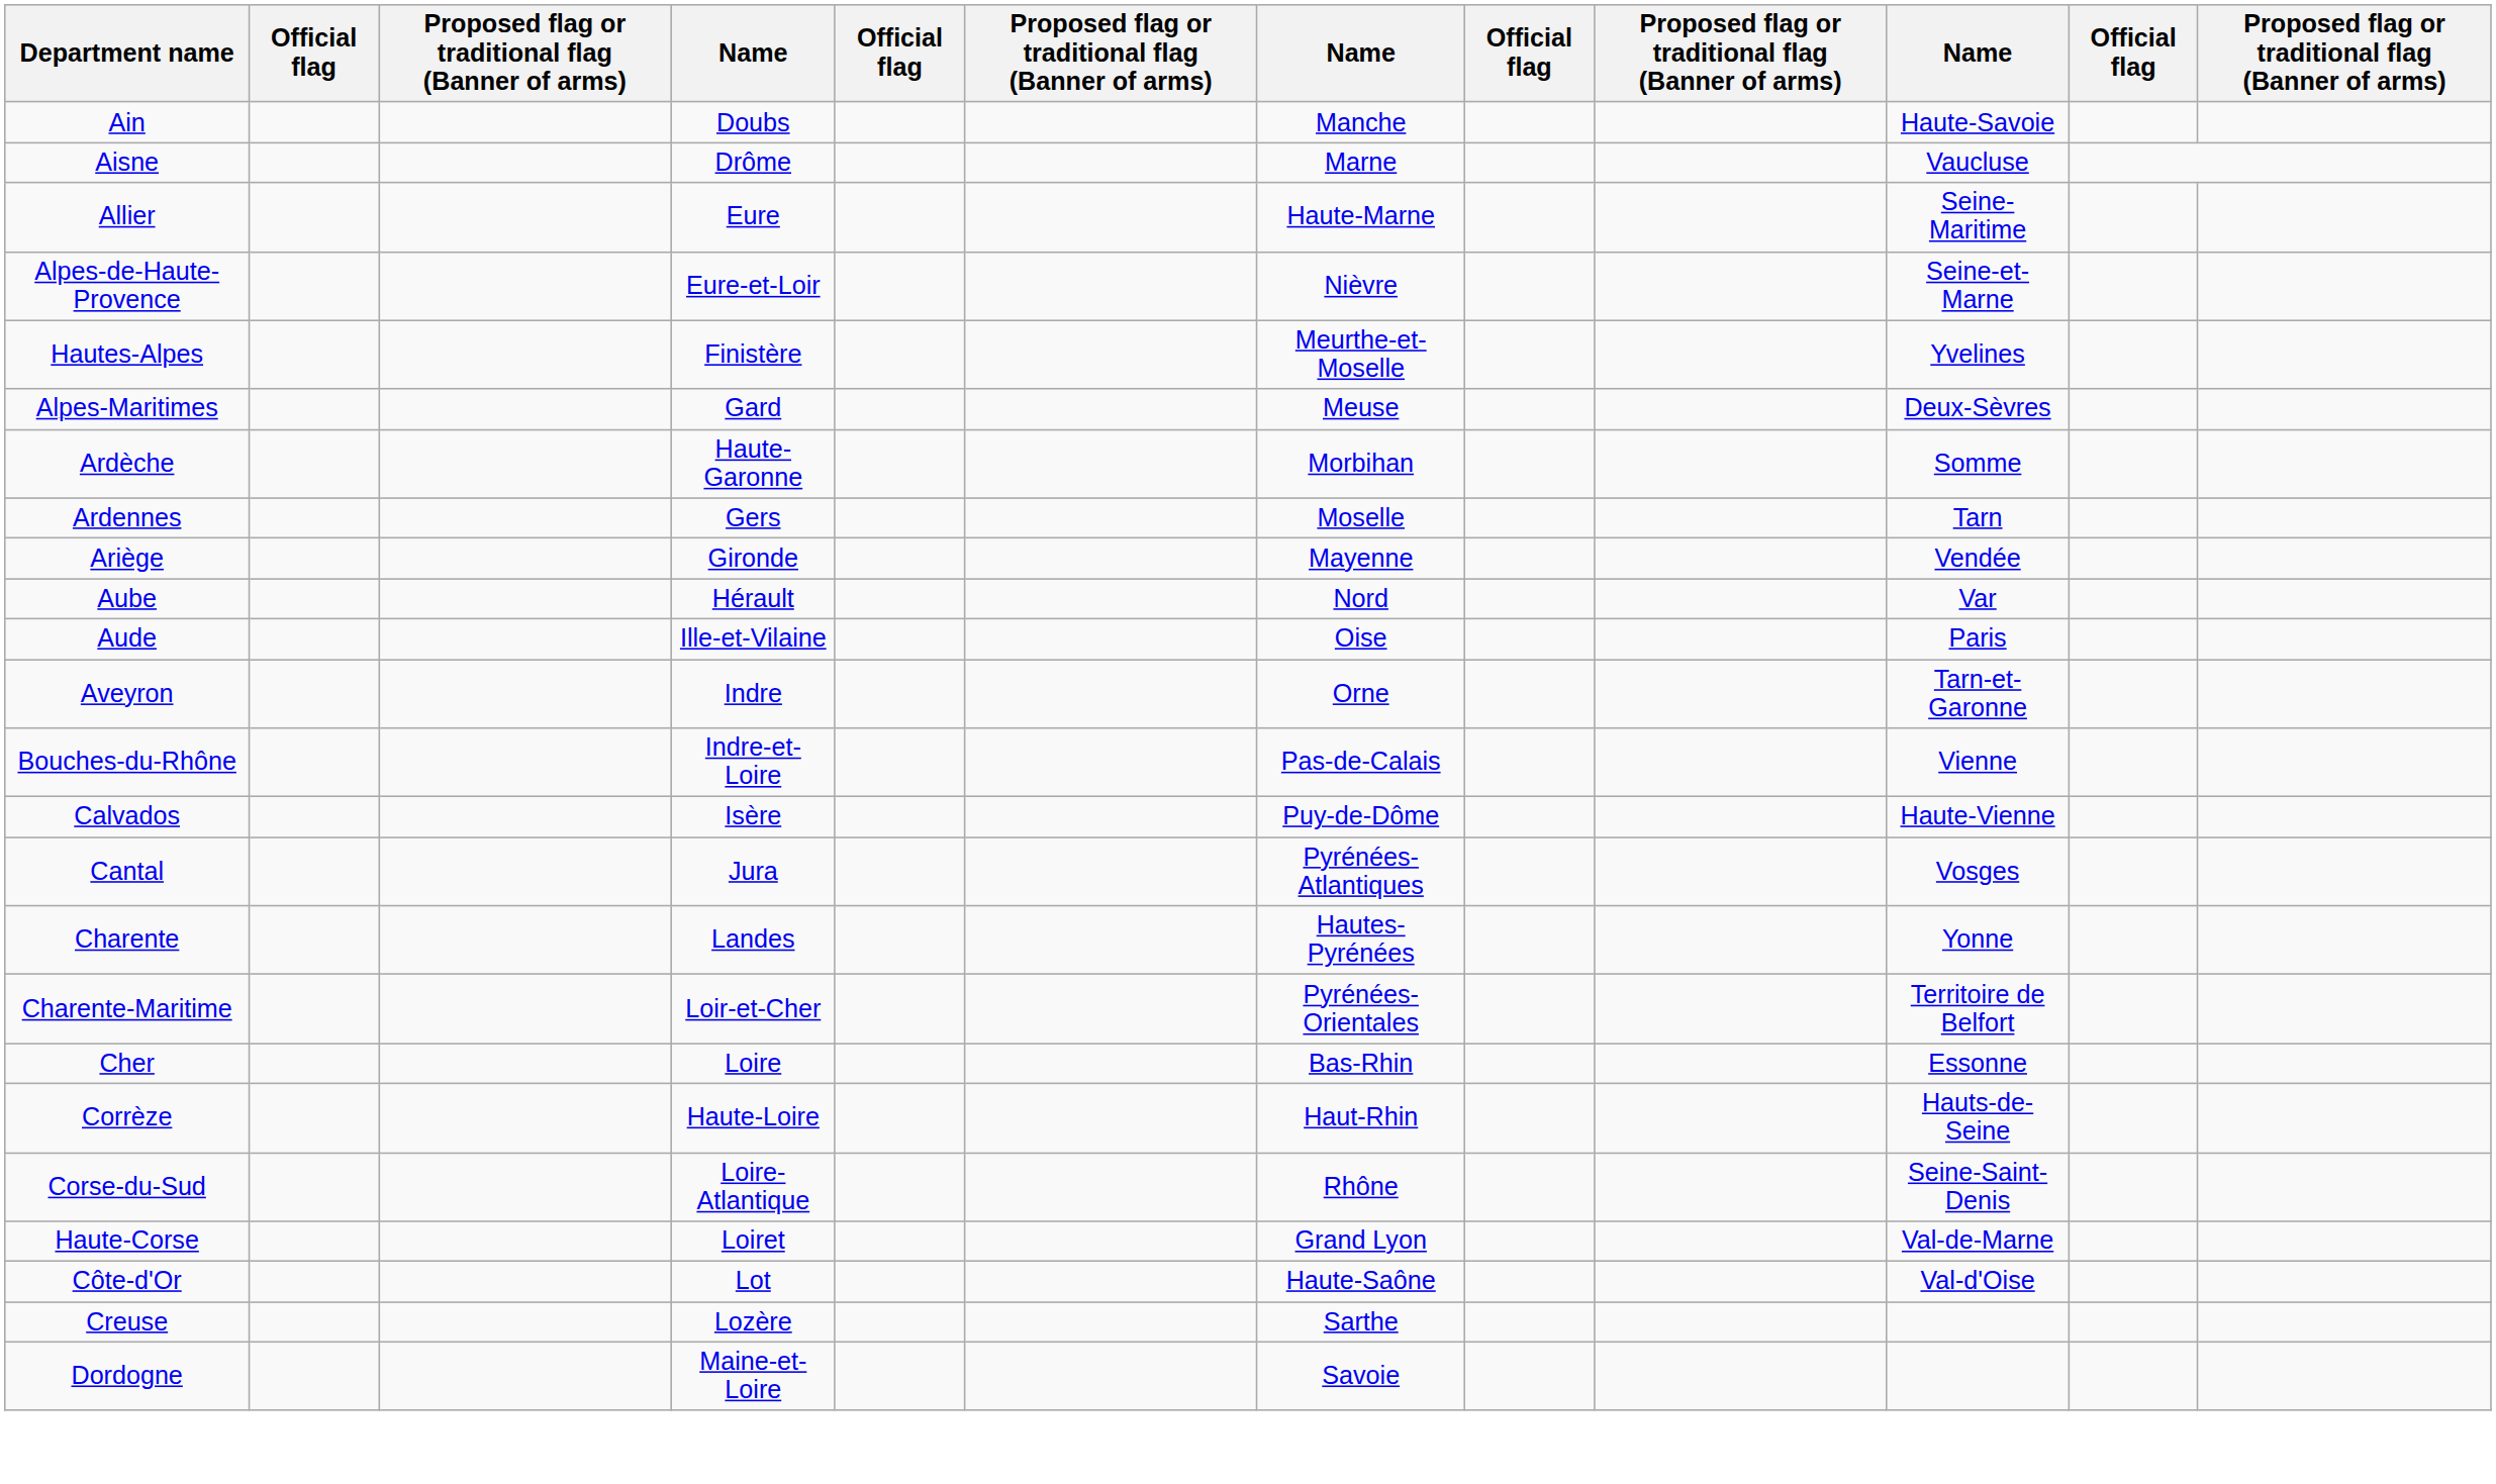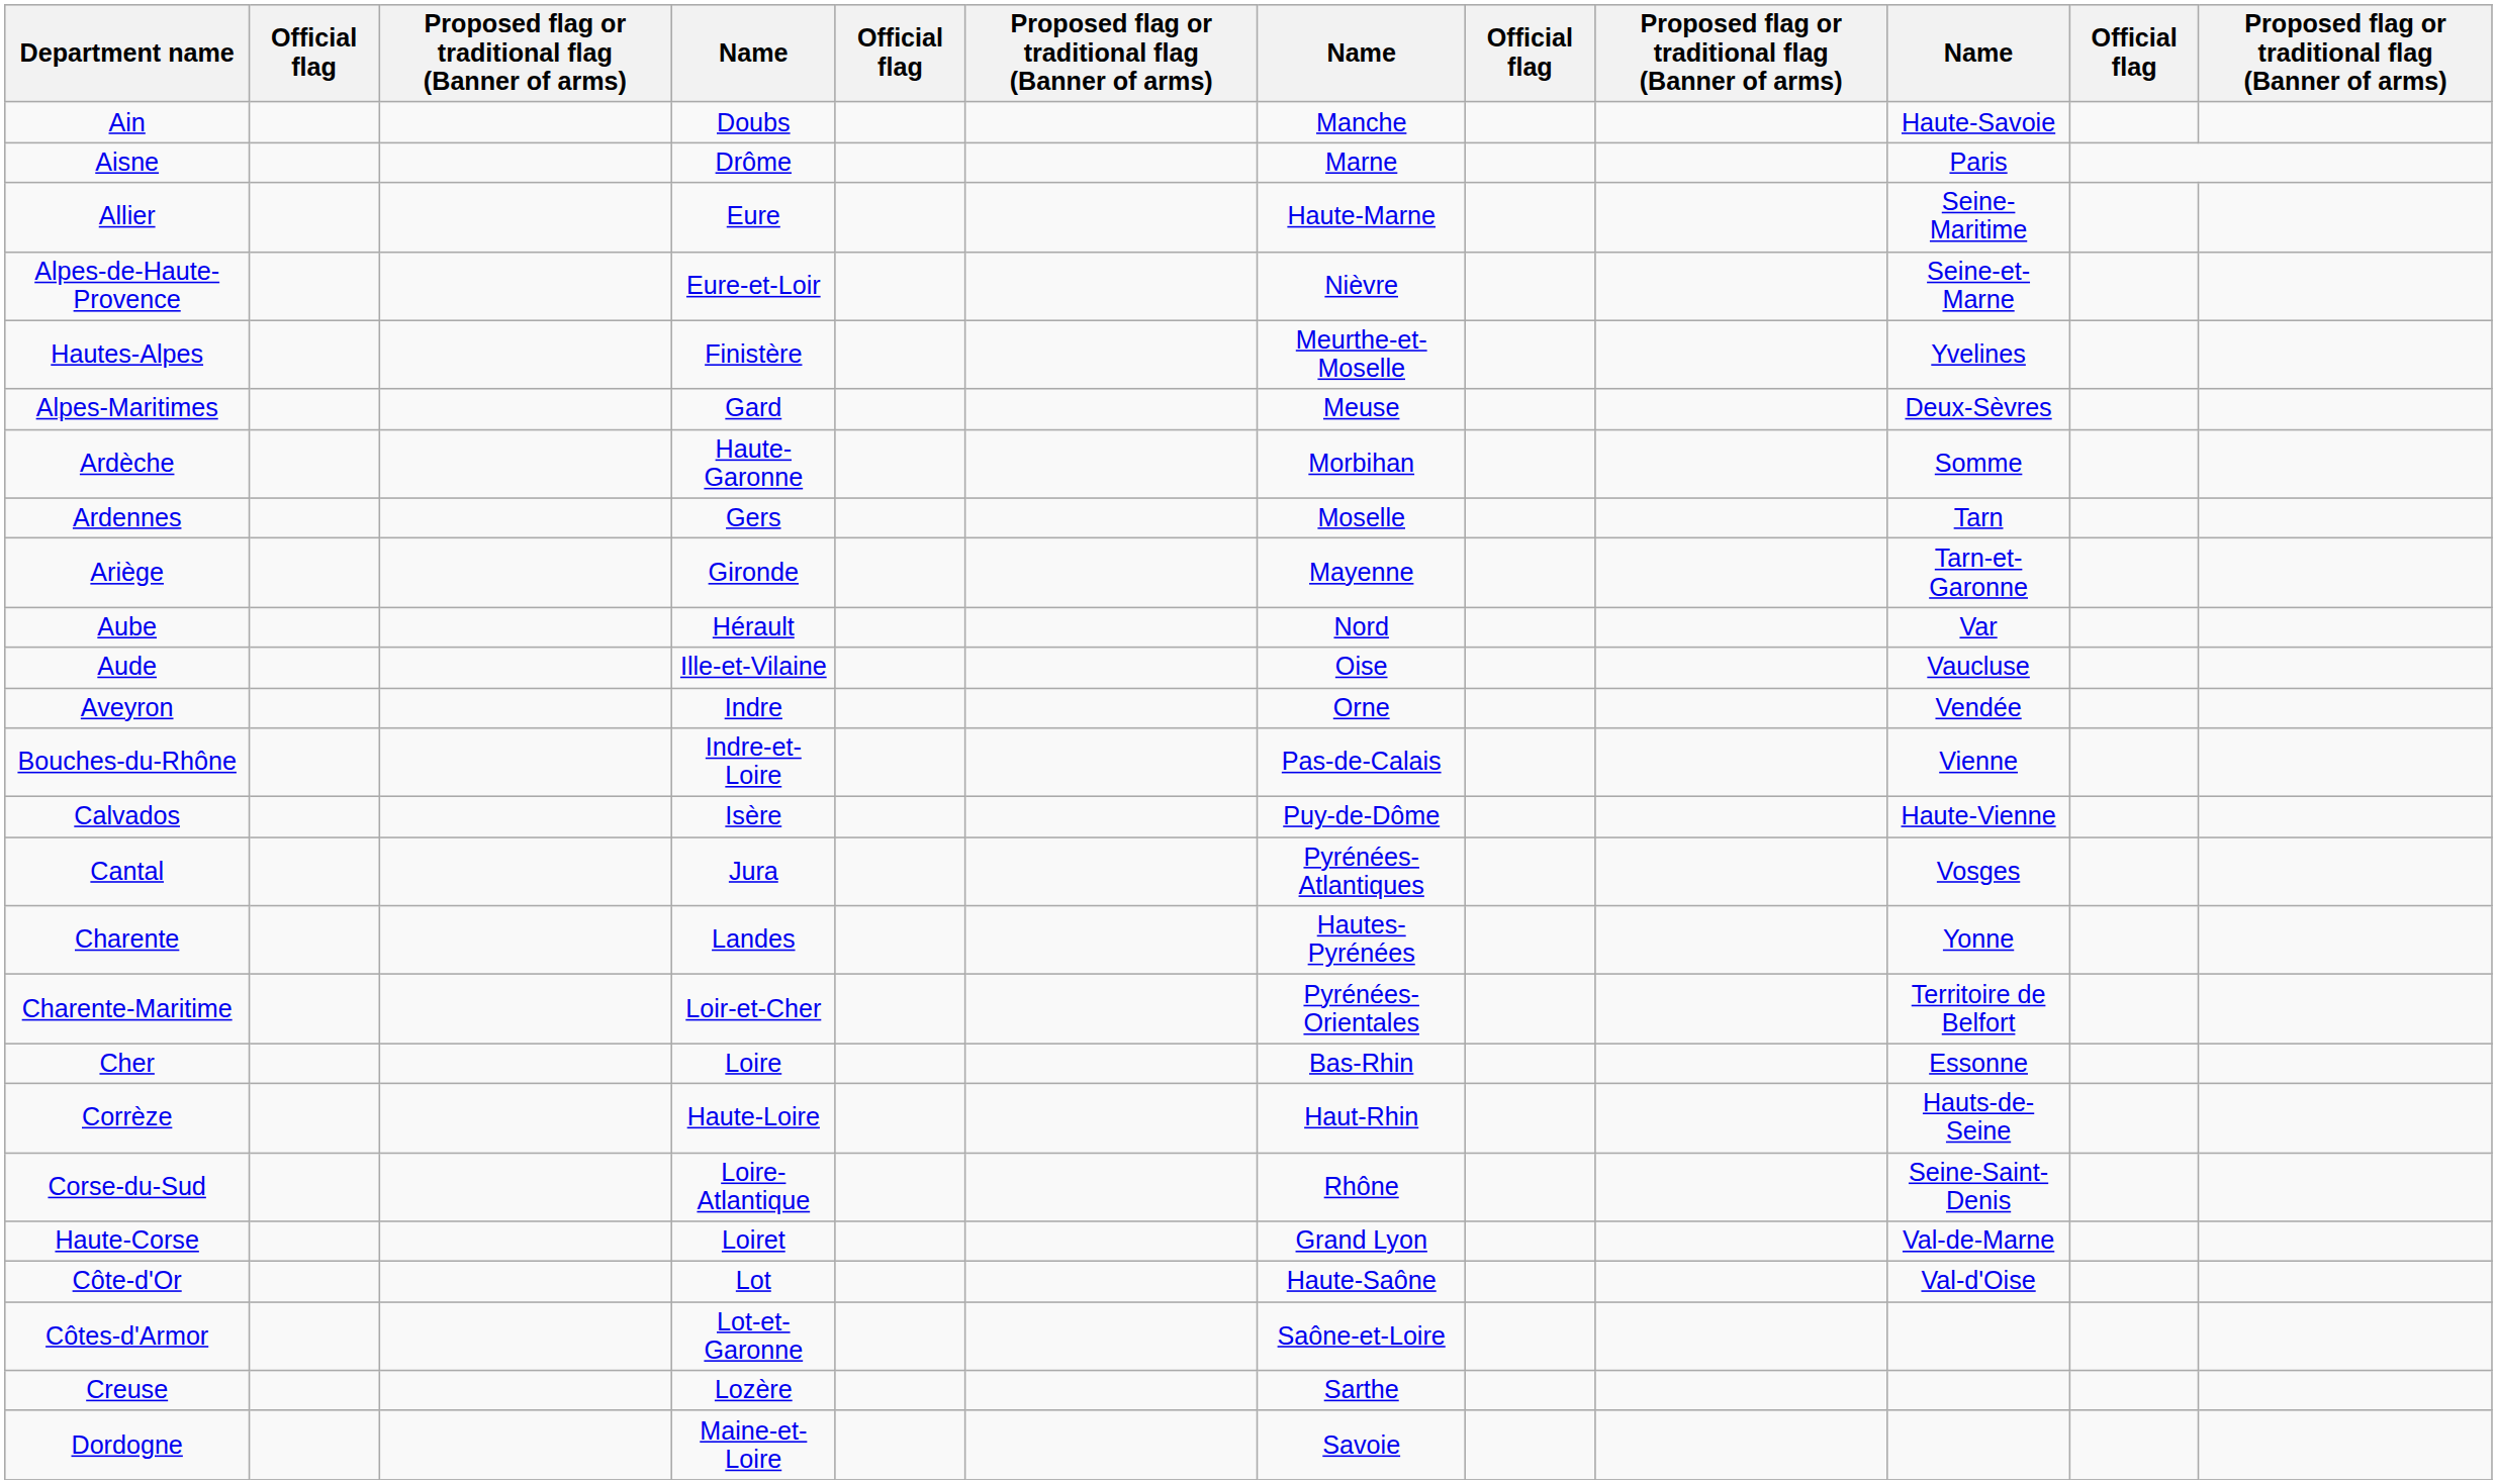 <table class="wikitable">
 <tr>
 <th>Department name</th>
 <th>Official flag</th>
 <th>Proposed flag or traditional flag<br>(Banner of arms)</th>
 <th>Name</th>
 <th>Official flag</th>
 <th>Proposed flag or traditional flag<br>(Banner of arms)</th>
 <th>Name</th>
 <th>Official flag</th>
 <th>Proposed flag or traditional flag<br>(Banner of arms)</th>
 <th>Name</th>
 <th>Official flag</th>
 <th>Proposed flag or traditional flag<br>(Banner of arms)</th>
 </tr>
 <tr align="center">
 <td><a href='#'>Ain</a></td>
 <td></td>
 <td></td>
 <td><a href='#'>Doubs</a></td>
 <td></td>
 <td></td>
 <td><a href='#'>Manche</a></td>
 <td></td>
 <td></td>
 <td><a href='#'>Haute-Savoie</a></td>
 <td></td>
 <td></td>
 </tr>
 <tr align="center">
 <td><a href='#'>Aisne</a></td>
 <td></td>
 <td></td>
 <td><a href='#'>Drôme</a></td>
 <td></td>
 <td></td>
 <td><a href='#'>Marne</a></td>
 <td></td>
 <td></td>
-<td><a href='#'>Vaucluse</a></td>
+<td><a href='#'>Paris</a></td>
 <td colspan="2"></td>
 </tr>
 <tr align="center">
 <td><a href='#'>Allier</a></td>
 <td></td>
 <td></td>
 <td><a href='#'>Eure</a></td>
 <td></td>
 <td></td>
 <td><a href='#'>Haute-Marne</a></td>
 <td></td>
 <td></td>
 <td><a href='#'>Seine-Maritime</a></td>
 <td></td>
 <td></td>
 </tr>
 <tr align="center">
 <td><a href='#'>Alpes-de-Haute-Provence</a></td>
 <td></td>
 <td></td>
 <td><a href='#'>Eure-et-Loir</a></td>
 <td></td>
 <td></td>
 <td><a href='#'>Nièvre</a></td>
 <td></td>
 <td></td>
 <td><a href='#'>Seine-et-Marne</a></td>
 <td></td>
 <td></td>
 </tr>
 <tr align="center">
 <td><a href='#'>Hautes-Alpes</a></td>
 <td></td>
 <td></td>
 <td><a href='#'>Finistère</a></td>
 <td></td>
 <td></td>
 <td><a href='#'>Meurthe-et-Moselle</a></td>
 <td></td>
 <td></td>
 <td><a href='#'>Yvelines</a></td>
 <td></td>
 <td></td>
 </tr>
 <tr align="center">
 <td><a href='#'>Alpes-Maritimes</a></td>
 <td></td>
 <td></td>
 <td><a href='#'>Gard</a></td>
 <td></td>
 <td></td>
 <td><a href='#'>Meuse</a></td>
 <td></td>
 <td></td>
 <td><a href='#'>Deux-Sèvres</a></td>
 <td></td>
 <td></td>
 </tr>
 <tr align="center">
 <td><a href='#'>Ardèche</a></td>
 <td></td>
 <td></td>
 <td><a href='#'>Haute-Garonne</a></td>
 <td></td>
 <td></td>
 <td><a href='#'>Morbihan</a></td>
 <td></td>
 <td></td>
 <td><a href='#'>Somme</a></td>
 <td></td>
 <td></td>
 </tr>
 <tr align="center">
 <td><a href='#'>Ardennes</a></td>
 <td></td>
 <td></td>
 <td><a href='#'>Gers</a></td>
 <td></td>
 <td></td>
 <td><a href='#'>Moselle</a></td>
 <td></td>
 <td></td>
 <td><a href='#'>Tarn</a></td>
 <td></td>
 <td></td>
 </tr>
 <tr align="center">
 <td><a href='#'>Ariège</a></td>
 <td></td>
 <td></td>
 <td><a href='#'>Gironde</a></td>
 <td></td>
 <td></td>
 <td><a href='#'>Mayenne</a></td>
 <td></td>
 <td></td>
-<td><a href='#'>Vendée</a></td>
+<td><a href='#'>Tarn-et-Garonne</a></td>
 <td></td>
 <td></td>
 </tr>
 <tr align="center">
 <td><a href='#'>Aube</a></td>
 <td></td>
 <td></td>
 <td><a href='#'>Hérault</a></td>
 <td></td>
 <td></td>
 <td><a href='#'>Nord</a></td>
 <td></td>
 <td></td>
 <td><a href='#'>Var</a></td>
 <td></td>
 <td></td>
 </tr>
 <tr align="center">
 <td><a href='#'>Aude</a></td>
 <td></td>
 <td></td>
 <td><a href='#'>Ille-et-Vilaine</a></td>
 <td></td>
 <td></td>
 <td><a href='#'>Oise</a></td>
 <td></td>
 <td></td>
-<td><a href='#'>Paris</a></td>
+<td><a href='#'>Vaucluse</a></td>
 <td></td>
 <td></td>
 </tr>
 <tr align="center">
 <td><a href='#'>Aveyron</a></td>
 <td></td>
 <td></td>
 <td><a href='#'>Indre</a></td>
 <td></td>
 <td></td>
 <td><a href='#'>Orne</a></td>
 <td></td>
 <td></td>
-<td><a href='#'>Tarn-et-Garonne</a></td>
+<td><a href='#'>Vendée</a></td>
 <td></td>
 <td></td>
 </tr>
 <tr align="center">
 <td><a href='#'>Bouches-du-Rhône</a></td>
 <td></td>
 <td></td>
 <td><a href='#'>Indre-et-Loire</a></td>
 <td></td>
 <td></td>
 <td><a href='#'>Pas-de-Calais</a></td>
 <td></td>
 <td></td>
 <td><a href='#'>Vienne</a></td>
 <td></td>
 <td></td>
 </tr>
 <tr align="center">
 <td><a href='#'>Calvados</a></td>
 <td></td>
 <td></td>
 <td><a href='#'>Isère</a></td>
 <td></td>
 <td></td>
 <td><a href='#'>Puy-de-Dôme</a></td>
 <td></td>
 <td></td>
 <td><a href='#'>Haute-Vienne</a></td>
 <td></td>
 <td></td>
 </tr>
 <tr align="center">
 <td><a href='#'>Cantal</a></td>
 <td></td>
 <td></td>
 <td><a href='#'>Jura</a></td>
 <td></td>
 <td></td>
 <td><a href='#'>Pyrénées-Atlantiques</a></td>
 <td></td>
 <td></td>
 <td><a href='#'>Vosges</a></td>
 <td></td>
 <td></td>
 </tr>
 <tr align="center">
 <td><a href='#'>Charente</a></td>
 <td></td>
 <td></td>
 <td><a href='#'>Landes</a></td>
 <td></td>
 <td></td>
 <td><a href='#'>Hautes-Pyrénées</a></td>
 <td></td>
 <td></td>
 <td><a href='#'>Yonne</a></td>
 <td></td>
 <td></td>
 </tr>
 <tr align="center">
 <td><a href='#'>Charente-Maritime</a></td>
 <td></td>
 <td></td>
 <td><a href='#'>Loir-et-Cher</a></td>
 <td></td>
 <td></td>
 <td><a href='#'>Pyrénées-Orientales</a></td>
 <td></td>
 <td></td>
 <td><a href='#'>Territoire de Belfort</a></td>
 <td></td>
 <td></td>
 </tr>
 <tr align="center">
 <td><a href='#'>Cher</a></td>
 <td></td>
 <td></td>
 <td><a href='#'>Loire</a></td>
 <td></td>
 <td></td>
 <td><a href='#'>Bas-Rhin</a></td>
 <td></td>
 <td></td>
 <td><a href='#'>Essonne</a></td>
 <td></td>
 <td></td>
 </tr>
 <tr align="center">
 <td><a href='#'>Corrèze</a></td>
 <td></td>
 <td></td>
 <td><a href='#'>Haute-Loire</a></td>
 <td></td>
 <td></td>
 <td><a href='#'>Haut-Rhin</a></td>
 <td></td>
 <td></td>
 <td><a href='#'>Hauts-de-Seine</a></td>
 <td></td>
 <td></td>
 </tr>
 <tr align="center">
 <td><a href='#'>Corse-du-Sud</a></td>
 <td></td>
 <td></td>
 <td><a href='#'>Loire-Atlantique</a></td>
 <td></td>
 <td></td>
 <td><a href='#'>Rhône</a></td>
 <td></td>
 <td></td>
 <td><a href='#'>Seine-Saint-Denis</a></td>
 <td></td>
 <td></td>
 </tr>
 <tr align="center">
 <td><a href='#'>Haute-Corse</a></td>
 <td></td>
 <td></td>
 <td><a href='#'>Loiret</a></td>
 <td></td>
 <td></td>
 <td><a href='#'>Grand Lyon</a></td>
 <td></td>
 <td></td>
 <td><a href='#'>Val-de-Marne</a></td>
 <td></td>
 <td></td>
 </tr>
 <tr align="center">
 <td><a href='#'>Côte-d'Or</a></td>
 <td></td>
 <td></td>
 <td><a href='#'>Lot</a></td>
 <td></td>
 <td></td>
 <td><a href='#'>Haute-Saône</a></td>
 <td></td>
 <td></td>
 <td><a href='#'>Val-d'Oise</a></td>
 <td></td>
 <td></td>
 </tr>
 <tr align="center">
+<td><a href='#'>Côtes-d'Armor</a></td>
+<td></td>
+<td></td>
+<td><a href='#'>Lot-et-Garonne</a></td>
+<td></td>
+<td></td>
+<td><a href='#'>Saône-et-Loire</a></td>
+<td></td>
+<td></td>
+<td></td>
+<td></td>
+<td></td>
+</tr>
+<tr align="center">
 <td><a href='#'>Creuse</a></td>
 <td></td>
 <td></td>
 <td><a href='#'>Lozère</a></td>
 <td></td>
 <td></td>
 <td><a href='#'>Sarthe</a></td>
 <td></td>
 <td></td>
 <td></td>
 <td></td>
 <td></td>
 </tr>
 <tr align="center">
 <td><a href='#'>Dordogne</a></td>
 <td></td>
 <td></td>
 <td><a href='#'>Maine-et-Loire</a></td>
 <td></td>
 <td></td>
 <td><a href='#'>Savoie</a></td>
 <td></td>
 <td></td>
 <td></td>
 <td></td>
 <td></td>
 </tr>
 </table>
